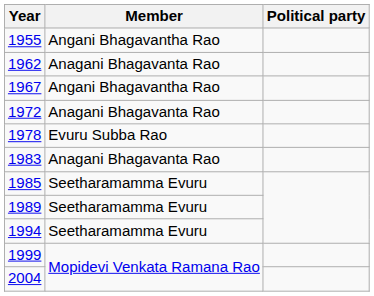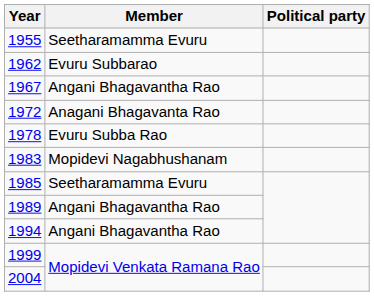 <table class="wikitable sortable">
 <tr>
 <th>Year</th>
 <th>Member</th>
 <th colspan="2">Political party</th>
 </tr>
 <tr>
 <td><a href='#'>1955</a></td>
-<td>Angani Bhagavantha Rao</td>
+<td>Seetharamamma Evuru</td>
 <td></td>
 </tr>
 <tr>
 <td><a href='#'>1962</a></td>
-<td>Anagani Bhagavanta Rao</td>
+<td>Evuru Subbarao</td>
 <td></td>
 </tr>
 <tr>
 <td><a href='#'>1967</a></td>
 <td>Angani Bhagavantha Rao</td>
 <td></td>
 </tr>
 <tr>
 <td><a href='#'>1972</a></td>
 <td>Anagani Bhagavanta Rao</td>
 </tr>
 <tr>
 <td><a href='#'>1978</a></td>
 <td>Evuru Subba Rao</td>
 <td></td>
 </tr>
 <tr>
 <td><a href='#'>1983</a></td>
-<td>Anagani Bhagavanta Rao</td>
+<td>Mopidevi Nagabhushanam</td>
 <td></td>
 </tr>
 <tr>
 <td><a href='#'>1985</a></td>
 <td>Seetharamamma Evuru</td>
 </tr>
 <tr>
 <td><a href='#'>1989</a></td>
-<td>Seetharamamma Evuru</td>
+<td>Angani Bhagavantha Rao</td>
 </tr>
 <tr>
 <td><a href='#'>1994</a></td>
-<td>Seetharamamma Evuru</td>
+<td>Angani Bhagavantha Rao</td>
 </tr>
 <tr>
 <td><a href='#'>1999</a></td>
 <td rowspan=2><a href='#'>Mopidevi Venkata Ramana Rao</a></td>
 <td></td>
 </tr>
 <tr>
 <td><a href='#'>2004</a></td>
 </tr>
 </table>
